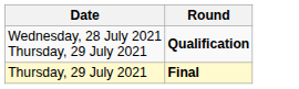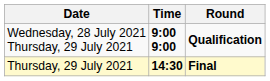 <table class="wikitable">
 <tr>
 <th>Date</th>
+<th>Time</th>
 <th>Round</th>
 </tr>
 <tr>
 <td>Wednesday, 28 July 2021<br>Thursday, 29 July 2021</td>
+<td><strong>9:00</strong><br><strong>9:00</strong></td>
 <td><strong>Qualification</strong></td>
 </tr>
 <tr style=background:lemonchiffon>
 <td>Thursday, 29 July 2021</td>
+<td><strong>14:30</strong></td>
 <td><strong>Final</strong></td>
 </tr>
 </table>
